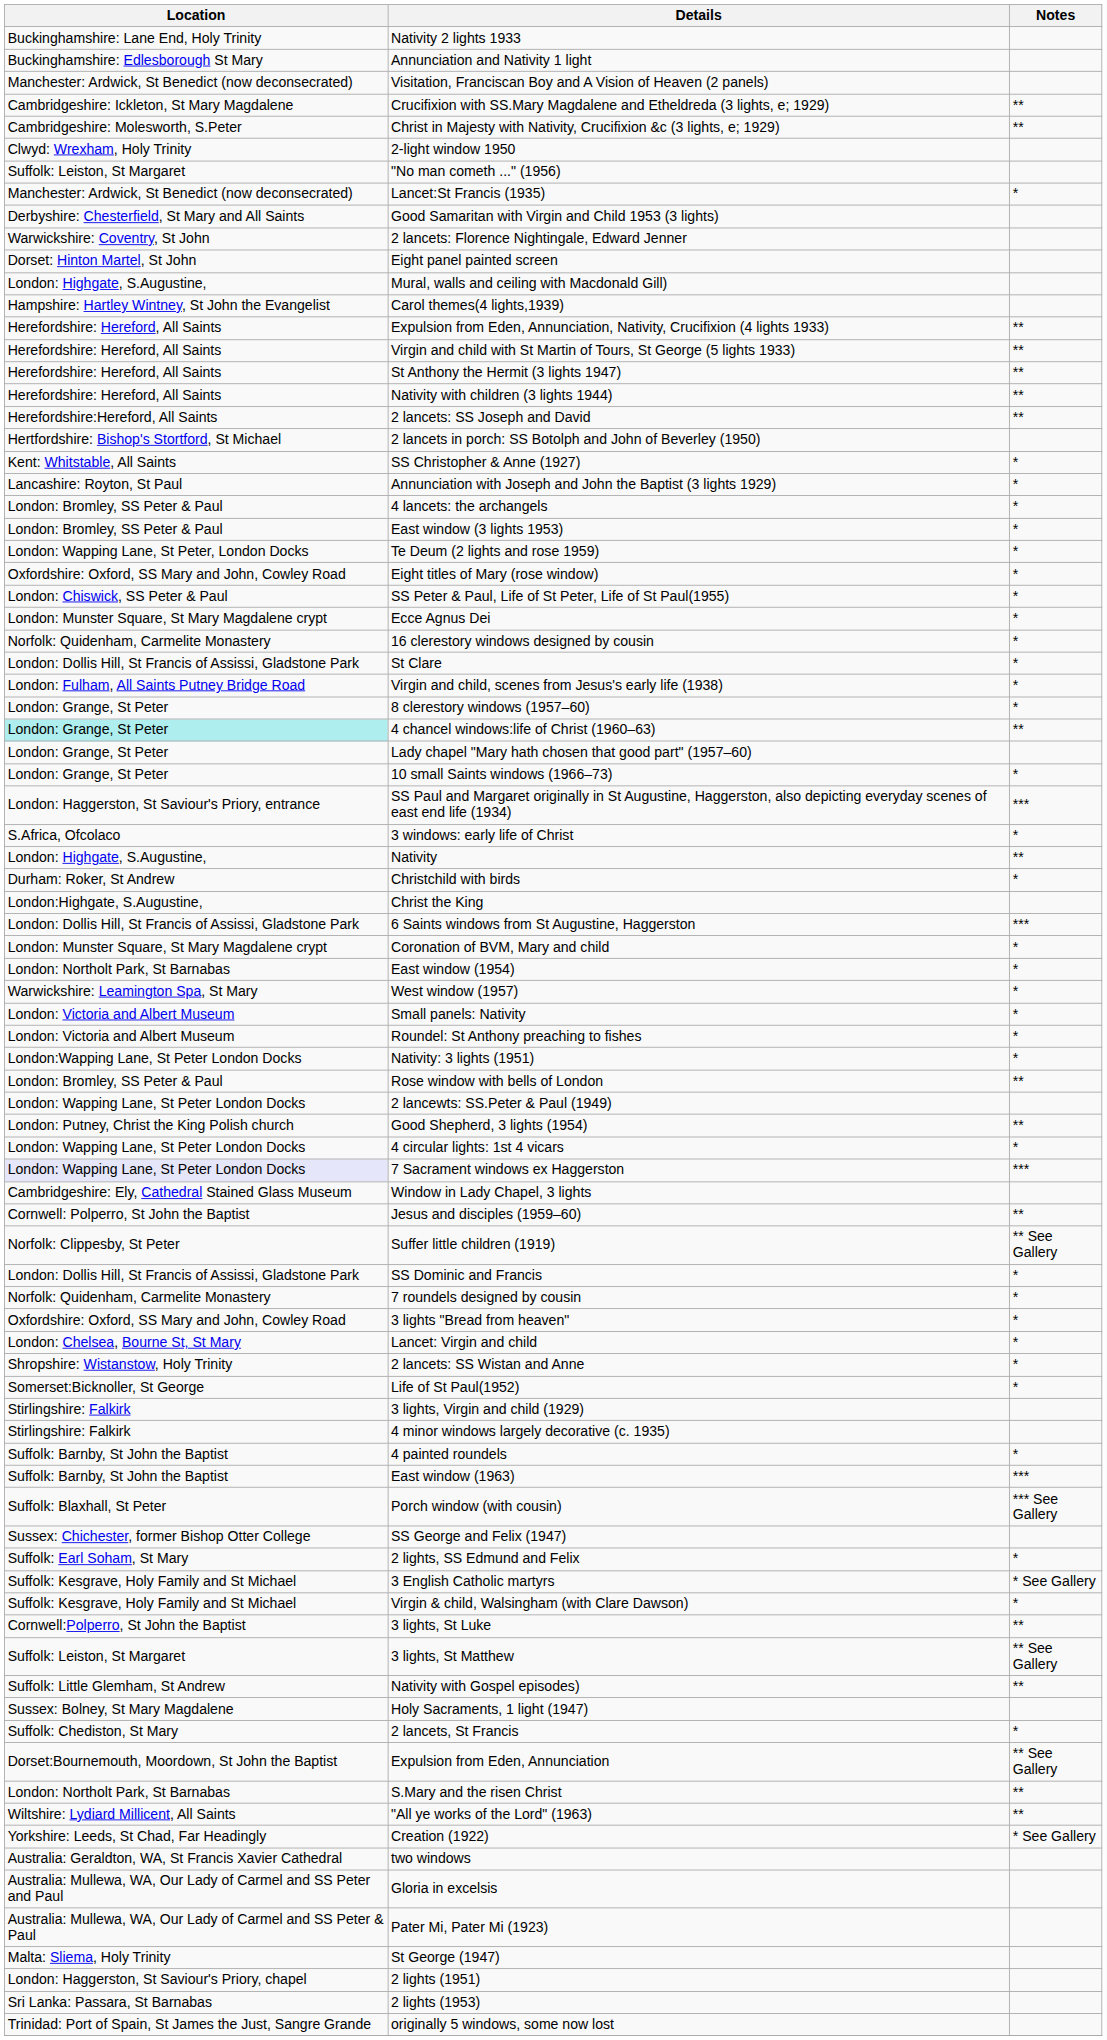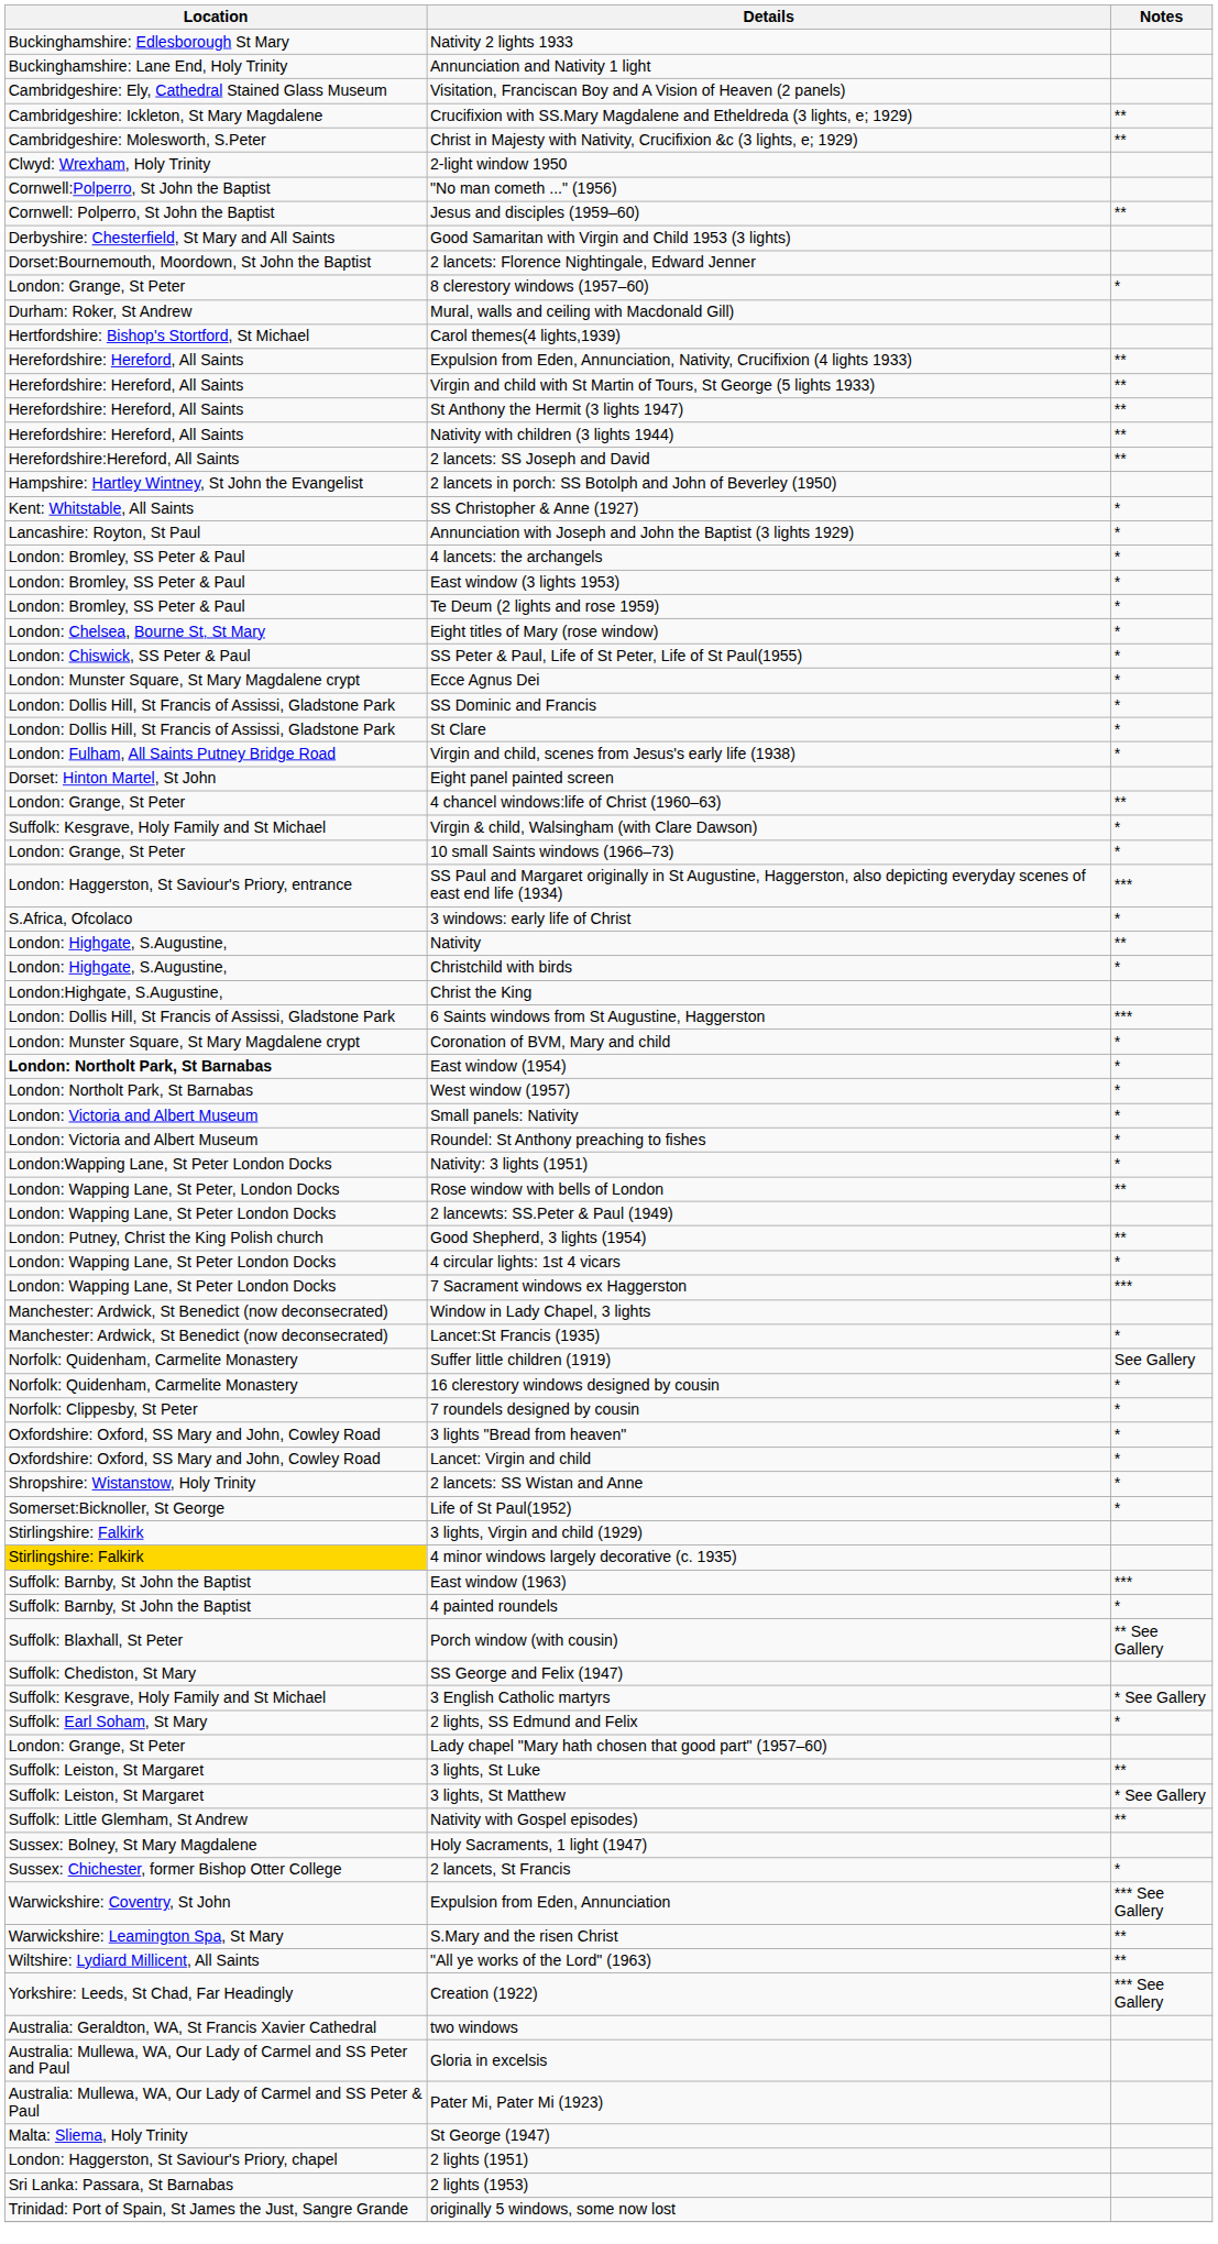 <table class="wikitable">
 <tr>
 <th>Location</th>
 <th>Details</th>
 <th>Notes</th>
 </tr>
 <tr>
-<td>Buckinghamshire: Lane End, Holy Trinity</td>
+<td>Buckinghamshire: <a href='#'>Edlesborough</a> St Mary</td>
 <td>Nativity 2 lights 1933</td>
 <td></td>
 </tr>
 <tr>
-<td>Buckinghamshire: <a href='#'>Edlesborough</a> St Mary</td>
+<td>Buckinghamshire: Lane End, Holy Trinity</td>
 <td>Annunciation and Nativity 1 light</td>
 <td></td>
 </tr>
 <tr>
-<td>Manchester: Ardwick, St Benedict (now deconsecrated)</td>
+<td>Cambridgeshire: Ely, <a href='#'>Cathedral</a> Stained Glass Museum</td>
 <td>Visitation, Franciscan Boy and A Vision of Heaven (2 panels)</td>
 <td></td>
 </tr>
 <tr>
 <td>Cambridgeshire: Ickleton, St Mary Magdalene</td>
 <td>Crucifixion with SS.Mary Magdalene and Etheldreda (3 lights, e; 1929)</td>
 <td>**</td>
 </tr>
 <tr>
 <td>Cambridgeshire: Molesworth, S.Peter</td>
 <td>Christ in Majesty with Nativity, Crucifixion &c (3 lights, e; 1929)</td>
 <td>**</td>
 </tr>
 <tr>
 <td>Clwyd: <a href='#'>Wrexham</a>, Holy Trinity</td>
 <td>2-light window 1950</td>
 <td></td>
 </tr>
 <tr>
-<td>Suffolk: Leiston, St Margaret</td>
+<td>Cornwell:<a href='#'>Polperro</a>, St John the Baptist</td>
 <td>"No man cometh ..." (1956)</td>
 <td></td>
 </tr>
 <tr>
-<td>Manchester: Ardwick, St Benedict (now deconsecrated)</td>
-<td>Lancet:St Francis (1935)</td>
-<td>*</td>
+<td>Cornwell: Polperro, St John the Baptist</td>
+<td>Jesus and disciples (1959–60)</td>
+<td>**</td>
 </tr>
 <tr>
 <td>Derbyshire: <a href='#'>Chesterfield</a>, St Mary and All Saints</td>
 <td>Good Samaritan with Virgin and Child 1953 (3 lights)</td>
 <td></td>
 </tr>
 <tr>
-<td>Warwickshire: <a href='#'>Coventry</a>, St John</td>
+<td>Dorset:Bournemouth, Moordown, St John the Baptist</td>
 <td>2 lancets: Florence Nightingale, Edward Jenner</td>
 <td></td>
 </tr>
 <tr>
-<td>Dorset: <a href='#'>Hinton Martel</a>, St John</td>
-<td>Eight panel painted screen</td>
-<td></td>
+<td>London: Grange, St Peter</td>
+<td>8 clerestory windows (1957–60)</td>
+<td>*</td>
 </tr>
 <tr>
-<td>London: <a href='#'>Highgate</a>, S.Augustine,</td>
+<td>Durham: Roker, St Andrew</td>
 <td>Mural, walls and ceiling with Macdonald Gill)</td>
 <td></td>
 </tr>
 <tr>
-<td>Hampshire: <a href='#'>Hartley Wintney</a>, St John the Evangelist</td>
+<td>Hertfordshire: <a href='#'>Bishop's Stortford</a>, St Michael</td>
 <td>Carol themes(4 lights,1939)</td>
 <td></td>
 </tr>
 <tr>
 <td>Herefordshire: <a href='#'>Hereford</a>, All Saints</td>
 <td>Expulsion from Eden, Annunciation, Nativity, Crucifixion (4 lights 1933)</td>
 <td>**</td>
 </tr>
 <tr>
 <td>Herefordshire: Hereford, All Saints</td>
 <td>Virgin and child with St Martin of Tours, St George (5 lights 1933)</td>
 <td>**</td>
 </tr>
 <tr>
 <td>Herefordshire: Hereford, All Saints</td>
 <td>St Anthony the Hermit (3 lights 1947)</td>
 <td>**</td>
 </tr>
 <tr>
 <td>Herefordshire: Hereford, All Saints</td>
 <td>Nativity with children (3 lights 1944)</td>
 <td>**</td>
 </tr>
 <tr>
 <td>Herefordshire:Hereford, All Saints</td>
 <td>2 lancets: SS Joseph and David</td>
 <td>**</td>
 </tr>
 <tr>
-<td>Hertfordshire: <a href='#'>Bishop's Stortford</a>, St Michael</td>
+<td>Hampshire: <a href='#'>Hartley Wintney</a>, St John the Evangelist</td>
 <td>2 lancets in porch: SS Botolph and John of Beverley (1950)</td>
 <td></td>
 </tr>
 <tr>
 <td>Kent: <a href='#'>Whitstable</a>, All Saints</td>
 <td>SS Christopher & Anne (1927)</td>
 <td>*</td>
 </tr>
 <tr>
 <td>Lancashire: Royton, St Paul</td>
 <td>Annunciation with Joseph and John the Baptist (3 lights 1929)</td>
 <td>*</td>
 </tr>
 <tr>
 <td>London: Bromley, SS Peter & Paul</td>
 <td>4 lancets: the archangels</td>
 <td>*</td>
 </tr>
 <tr>
 <td>London: Bromley, SS Peter & Paul</td>
 <td>East window (3 lights 1953)</td>
 <td>*</td>
 </tr>
 <tr>
-<td>London: Wapping Lane, St Peter, London Docks</td>
+<td>London: Bromley, SS Peter & Paul</td>
 <td>Te Deum (2 lights and rose 1959)</td>
 <td>*</td>
 </tr>
 <tr>
-<td>Oxfordshire: Oxford, SS Mary and John, Cowley Road</td>
+<td>London: <a href='#'>Chelsea</a>, <a href='#'>Bourne St, St Mary</a></td>
 <td>Eight titles of Mary (rose window)</td>
 <td>*</td>
 </tr>
 <tr>
 <td>London: <a href='#'>Chiswick</a>, SS Peter & Paul</td>
 <td>SS Peter & Paul, Life of St Peter, Life of St Paul(1955)</td>
 <td>*</td>
 </tr>
 <tr>
 <td>London: Munster Square, St Mary Magdalene crypt</td>
 <td>Ecce Agnus Dei</td>
 <td>*</td>
 </tr>
 <tr>
-<td>Norfolk: Quidenham, Carmelite Monastery</td>
-<td>16 clerestory windows designed by cousin</td>
+<td>London: Dollis Hill, St Francis of Assissi, Gladstone Park</td>
+<td>SS Dominic and Francis</td>
 <td>*</td>
 </tr>
 <tr>
 <td>London: Dollis Hill, St Francis of Assissi, Gladstone Park</td>
 <td>St Clare</td>
 <td>*</td>
 </tr>
 <tr>
 <td>London: <a href='#'>Fulham</a>, <a href='#'>All Saints Putney Bridge Road</a></td>
 <td>Virgin and child, scenes from Jesus's early life (1938)</td>
 <td>*</td>
 </tr>
 <tr>
-<td>London: Grange, St Peter</td>
-<td>8 clerestory windows (1957–60)</td>
-<td>*</td>
+<td>Dorset: <a href='#'>Hinton Martel</a>, St John</td>
+<td>Eight panel painted screen</td>
+<td></td>
 </tr>
 <tr>
-<td style="background: paleturquoise;">London: Grange, St Peter</td>
+<td>London: Grange, St Peter</td>
 <td>4 chancel windows:life of Christ (1960–63)</td>
 <td>**</td>
 </tr>
 <tr>
-<td>London: Grange, St Peter</td>
-<td>Lady chapel "Mary hath chosen that good part" (1957–60)</td>
-<td></td>
+<td>Suffolk: Kesgrave, Holy Family and St Michael</td>
+<td>Virgin & child, Walsingham (with Clare Dawson)</td>
+<td>*</td>
 </tr>
 <tr>
 <td>London: Grange, St Peter</td>
 <td>10 small Saints windows (1966–73)</td>
 <td>*</td>
 </tr>
 <tr>
 <td>London: Haggerston, St Saviour's Priory, entrance</td>
 <td>SS Paul and Margaret originally in St Augustine, Haggerston, also depicting everyday scenes of east end life (1934)</td>
 <td>***</td>
 </tr>
 <tr>
 <td>S.Africa, Ofcolaco</td>
 <td>3 windows: early life of Christ</td>
 <td>*</td>
 </tr>
 <tr>
 <td>London: <a href='#'>Highgate</a>, S.Augustine,</td>
 <td>Nativity</td>
 <td>**</td>
 </tr>
 <tr>
-<td>Durham: Roker, St Andrew</td>
+<td>London: <a href='#'>Highgate</a>, S.Augustine,</td>
 <td>Christchild with birds</td>
 <td>*</td>
 </tr>
 <tr>
 <td>London:Highgate, S.Augustine,</td>
 <td>Christ the King</td>
 <td></td>
 </tr>
 <tr>
 <td>London: Dollis Hill, St Francis of Assissi, Gladstone Park</td>
 <td>6 Saints windows from St Augustine, Haggerston</td>
 <td>***</td>
 </tr>
 <tr>
 <td>London: Munster Square, St Mary Magdalene crypt</td>
 <td>Coronation of BVM, Mary and child</td>
 <td>*</td>
 </tr>
 <tr>
-<td>London: Northolt Park, St Barnabas</td>
+<td><strong>London: Northolt Park, St Barnabas</strong></td>
 <td>East window (1954)</td>
 <td>*</td>
 </tr>
 <tr>
-<td>Warwickshire: <a href='#'>Leamington Spa</a>, St Mary</td>
+<td>London: Northolt Park, St Barnabas</td>
 <td>West window (1957)</td>
 <td>*</td>
 </tr>
 <tr>
 <td>London: <a href='#'>Victoria and Albert Museum</a></td>
 <td>Small panels: Nativity</td>
 <td>*</td>
 </tr>
 <tr>
 <td>London: Victoria and Albert Museum</td>
 <td>Roundel: St Anthony preaching to fishes</td>
 <td>*</td>
 </tr>
 <tr>
 <td>London:Wapping Lane, St Peter London Docks</td>
 <td>Nativity: 3 lights (1951)</td>
 <td>*</td>
 </tr>
 <tr>
-<td>London: Bromley, SS Peter & Paul</td>
+<td>London: Wapping Lane, St Peter, London Docks</td>
 <td>Rose window with bells of London</td>
 <td>**</td>
 </tr>
 <tr>
 <td>London: Wapping Lane, St Peter London Docks</td>
 <td>2 lancewts: SS.Peter & Paul (1949)</td>
 <td></td>
 </tr>
 <tr>
 <td>London: Putney, Christ the King Polish church</td>
 <td>Good Shepherd, 3 lights (1954)</td>
 <td>**</td>
 </tr>
 <tr>
 <td>London: Wapping Lane, St Peter London Docks</td>
 <td>4 circular lights: 1st 4 vicars</td>
 <td>*</td>
 </tr>
 <tr>
-<td style="background: lavender;">London: Wapping Lane, St Peter London Docks</td>
+<td>London: Wapping Lane, St Peter London Docks</td>
 <td>7 Sacrament windows ex Haggerston</td>
 <td>***</td>
 </tr>
 <tr>
-<td>Cambridgeshire: Ely, <a href='#'>Cathedral</a> Stained Glass Museum</td>
+<td>Manchester: Ardwick, St Benedict (now deconsecrated)</td>
 <td>Window in Lady Chapel, 3 lights</td>
 <td></td>
 </tr>
 <tr>
-<td>Cornwell: Polperro, St John the Baptist</td>
-<td>Jesus and disciples (1959–60)</td>
-<td>**</td>
-</tr>
-<tr>
-<td>Norfolk: Clippesby, St Peter</td>
-<td>Suffer little children (1919)</td>
-<td>** See Gallery</td>
-</tr>
-<tr>
-<td>London: Dollis Hill, St Francis of Assissi, Gladstone Park</td>
-<td>SS Dominic and Francis</td>
+<td>Manchester: Ardwick, St Benedict (now deconsecrated)</td>
+<td>Lancet:St Francis (1935)</td>
 <td>*</td>
 </tr>
 <tr>
 <td>Norfolk: Quidenham, Carmelite Monastery</td>
+<td>Suffer little children (1919)</td>
+<td>See Gallery</td>
+</tr>
+<tr>
+<td>Norfolk: Quidenham, Carmelite Monastery</td>
+<td>16 clerestory windows designed by cousin</td>
+<td>*</td>
+</tr>
+<tr>
+<td>Norfolk: Clippesby, St Peter</td>
 <td>7 roundels designed by cousin</td>
 <td>*</td>
 </tr>
 <tr>
 <td>Oxfordshire: Oxford, SS Mary and John, Cowley Road</td>
 <td>3 lights "Bread from heaven"</td>
 <td>*</td>
 </tr>
 <tr>
-<td>London: <a href='#'>Chelsea</a>, <a href='#'>Bourne St, St Mary</a></td>
+<td>Oxfordshire: Oxford, SS Mary and John, Cowley Road</td>
 <td>Lancet: Virgin and child</td>
 <td>*</td>
 </tr>
 <tr>
 <td>Shropshire: <a href='#'>Wistanstow</a>, Holy Trinity</td>
 <td>2 lancets: SS Wistan and Anne</td>
 <td>*</td>
 </tr>
 <tr>
 <td>Somerset:Bicknoller, St George</td>
 <td>Life of St Paul(1952)</td>
 <td>*</td>
 </tr>
 <tr>
 <td>Stirlingshire: <a href='#'>Falkirk</a></td>
 <td>3 lights, Virgin and child (1929)</td>
 <td></td>
 </tr>
 <tr>
-<td>Stirlingshire: Falkirk</td>
+<td style="background: gold;">Stirlingshire: Falkirk</td>
 <td>4 minor windows largely decorative (c. 1935)</td>
 <td></td>
+</tr>
+<tr>
+<td>Suffolk: Barnby, St John the Baptist</td>
+<td>East window (1963)</td>
+<td>***</td>
 </tr>
 <tr>
 <td>Suffolk: Barnby, St John the Baptist</td>
 <td>4 painted roundels</td>
 <td>*</td>
 </tr>
 <tr>
-<td>Suffolk: Barnby, St John the Baptist</td>
-<td>East window (1963)</td>
-<td>***</td>
+<td>Suffolk: Blaxhall, St Peter</td>
+<td>Porch window (with cousin)</td>
+<td>** See Gallery</td>
 </tr>
 <tr>
-<td>Suffolk: Blaxhall, St Peter</td>
-<td>Porch window (with cousin)</td>
-<td>*** See Gallery</td>
+<td>Suffolk: Chediston, St Mary</td>
+<td>SS George and Felix (1947)</td>
+<td></td>
 </tr>
 <tr>
-<td>Sussex: <a href='#'>Chichester</a>, former Bishop Otter College</td>
-<td>SS George and Felix (1947)</td>
-<td></td>
+<td>Suffolk: Kesgrave, Holy Family and St Michael</td>
+<td>3 English Catholic martyrs</td>
+<td>* See Gallery</td>
 </tr>
 <tr>
 <td>Suffolk: <a href='#'>Earl Soham</a>, St Mary</td>
 <td>2 lights, SS Edmund and Felix</td>
 <td>*</td>
 </tr>
 <tr>
-<td>Suffolk: Kesgrave, Holy Family and St Michael</td>
-<td>3 English Catholic martyrs</td>
-<td>* See Gallery</td>
+<td>London: Grange, St Peter</td>
+<td>Lady chapel "Mary hath chosen that good part" (1957–60)</td>
+<td></td>
 </tr>
 <tr>
-<td>Suffolk: Kesgrave, Holy Family and St Michael</td>
-<td>Virgin & child, Walsingham (with Clare Dawson)</td>
-<td>*</td>
-</tr>
-<tr>
-<td>Cornwell:<a href='#'>Polperro</a>, St John the Baptist</td>
+<td>Suffolk: Leiston, St Margaret</td>
 <td>3 lights, St Luke</td>
 <td>**</td>
 </tr>
 <tr>
 <td>Suffolk: Leiston, St Margaret</td>
 <td>3 lights, St Matthew</td>
-<td>** See Gallery</td>
+<td>* See Gallery</td>
 </tr>
 <tr>
 <td>Suffolk: Little Glemham, St Andrew</td>
 <td>Nativity with Gospel episodes)</td>
 <td>**</td>
 </tr>
 <tr>
 <td>Sussex: Bolney, St Mary Magdalene</td>
 <td>Holy Sacraments, 1 light (1947)</td>
 <td></td>
 </tr>
 <tr>
-<td>Suffolk: Chediston, St Mary</td>
+<td>Sussex: <a href='#'>Chichester</a>, former Bishop Otter College</td>
 <td>2 lancets, St Francis</td>
 <td>*</td>
 </tr>
 <tr>
-<td>Dorset:Bournemouth, Moordown, St John the Baptist</td>
+<td>Warwickshire: <a href='#'>Coventry</a>, St John</td>
 <td>Expulsion from Eden, Annunciation</td>
-<td>** See Gallery</td>
+<td>*** See Gallery</td>
 </tr>
 <tr>
-<td>London: Northolt Park, St Barnabas</td>
+<td>Warwickshire: <a href='#'>Leamington Spa</a>, St Mary</td>
 <td>S.Mary and the risen Christ</td>
 <td>**</td>
 </tr>
 <tr>
 <td>Wiltshire: <a href='#'>Lydiard Millicent</a>, All Saints</td>
 <td>"All ye works of the Lord" (1963)</td>
 <td>**</td>
 </tr>
 <tr>
 <td>Yorkshire: Leeds, St Chad, Far Headingly</td>
 <td>Creation (1922)</td>
-<td>* See Gallery</td>
+<td>*** See Gallery</td>
 </tr>
 <tr>
 <td>Australia: Geraldton, WA, St Francis Xavier Cathedral</td>
 <td>two windows</td>
 <td></td>
 </tr>
 <tr>
 <td>Australia: Mullewa, WA, Our Lady of Carmel and SS Peter and Paul</td>
 <td>Gloria in excelsis</td>
 <td></td>
 </tr>
 <tr>
 <td>Australia: Mullewa, WA, Our Lady of Carmel and SS Peter & Paul</td>
 <td>Pater Mi, Pater Mi (1923)</td>
 <td></td>
 </tr>
 <tr>
 <td>Malta: <a href='#'>Sliema</a>, Holy Trinity</td>
 <td>St George (1947)</td>
 <td></td>
 </tr>
 <tr>
 <td>London: Haggerston, St Saviour's Priory, chapel</td>
 <td>2 lights (1951)</td>
 <td></td>
 </tr>
 <tr>
 <td>Sri Lanka: Passara, St Barnabas</td>
 <td>2 lights (1953)</td>
 <td></td>
 </tr>
 <tr>
 <td>Trinidad: Port of Spain, St James the Just, Sangre Grande</td>
 <td>originally 5 windows, some now lost</td>
 <td></td>
 </tr>
 <tr>
 </tr>
 </table>
